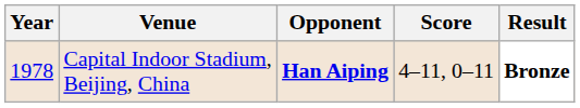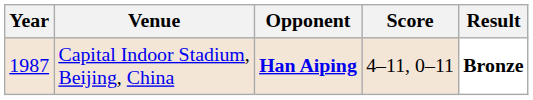 <table class="sortable wikitable" style="font-size: 90%;">
 <tr>
 <th>Year</th>
 <th>Venue</th>
 <th>Opponent</th>
 <th>Score</th>
 <th>Result</th>
 </tr>
 <tr style="background:#F3E6D7">
-<td align="center"><a href='#'>1978</a></td>
+<td align="center"><a href='#'>1987</a></td>
 <td align="left"><a href='#'>Capital Indoor Stadium</a>, <br><a href='#'>Beijing</a>, <a href='#'>China</a></td>
 <td align="left"><strong> <a href='#'>Han Aiping</a></strong></td>
 <td align="left">4–11, 0–11</td>
 <td style="text-align:left; background:white"> <strong>Bronze</strong></td>
 </tr>
 </table>
